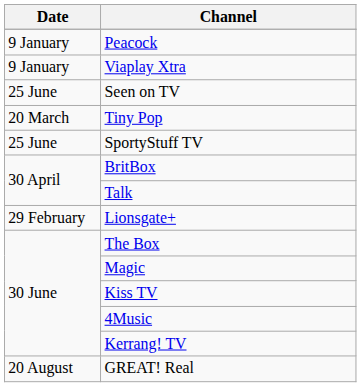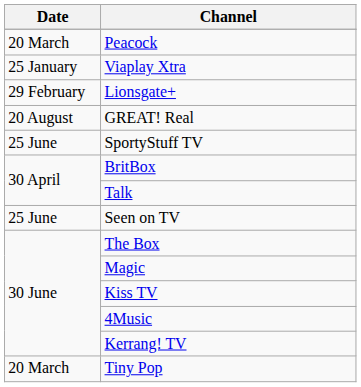 <table class="wikitable">
 <tr>
 <th width=90>Date</th>
 <th width=250>Channel</th>
 </tr>
 <tr>
 </tr>
 <tr>
-<td>9 January</td>
+<td>20 March</td>
 <td><a href='#'>Peacock</a></td>
 </tr>
 <tr>
-<td>9 January</td>
+<td>25 January</td>
 <td><a href='#'>Viaplay Xtra</a></td>
 </tr>
 <tr>
-<td>25 June</td>
-<td>Seen on TV</td>
+<td>29 February</td>
+<td><a href='#'>Lionsgate+</a></td>
 </tr>
 <tr>
-<td>20 March</td>
-<td><a href='#'>Tiny Pop</a></td>
+<td>20 August</td>
+<td>GREAT! Real</td>
 </tr>
 <tr>
 <td>25 June</td>
 <td>SportyStuff TV</td>
 </tr>
 <tr>
 <td rowspan="2">30 April</td>
 <td><a href='#'>BritBox</a></td>
 </tr>
 <tr>
 <td><a href='#'>Talk</a></td>
 </tr>
 <tr>
-<td>29 February</td>
-<td><a href='#'>Lionsgate+</a></td>
+<td>25 June</td>
+<td>Seen on TV</td>
 </tr>
 <tr>
 <td rowspan="5">30 June</td>
 <td><a href='#'>The Box</a></td>
 </tr>
 <tr>
 <td><a href='#'>Magic</a></td>
 </tr>
 <tr>
 <td><a href='#'>Kiss TV</a></td>
 </tr>
 <tr>
 <td><a href='#'>4Music</a></td>
 </tr>
 <tr>
 <td><a href='#'>Kerrang! TV</a></td>
 </tr>
 <tr>
-<td>20 August</td>
-<td>GREAT! Real</td>
+<td>20 March</td>
+<td><a href='#'>Tiny Pop</a></td>
 </tr>
 </table>
